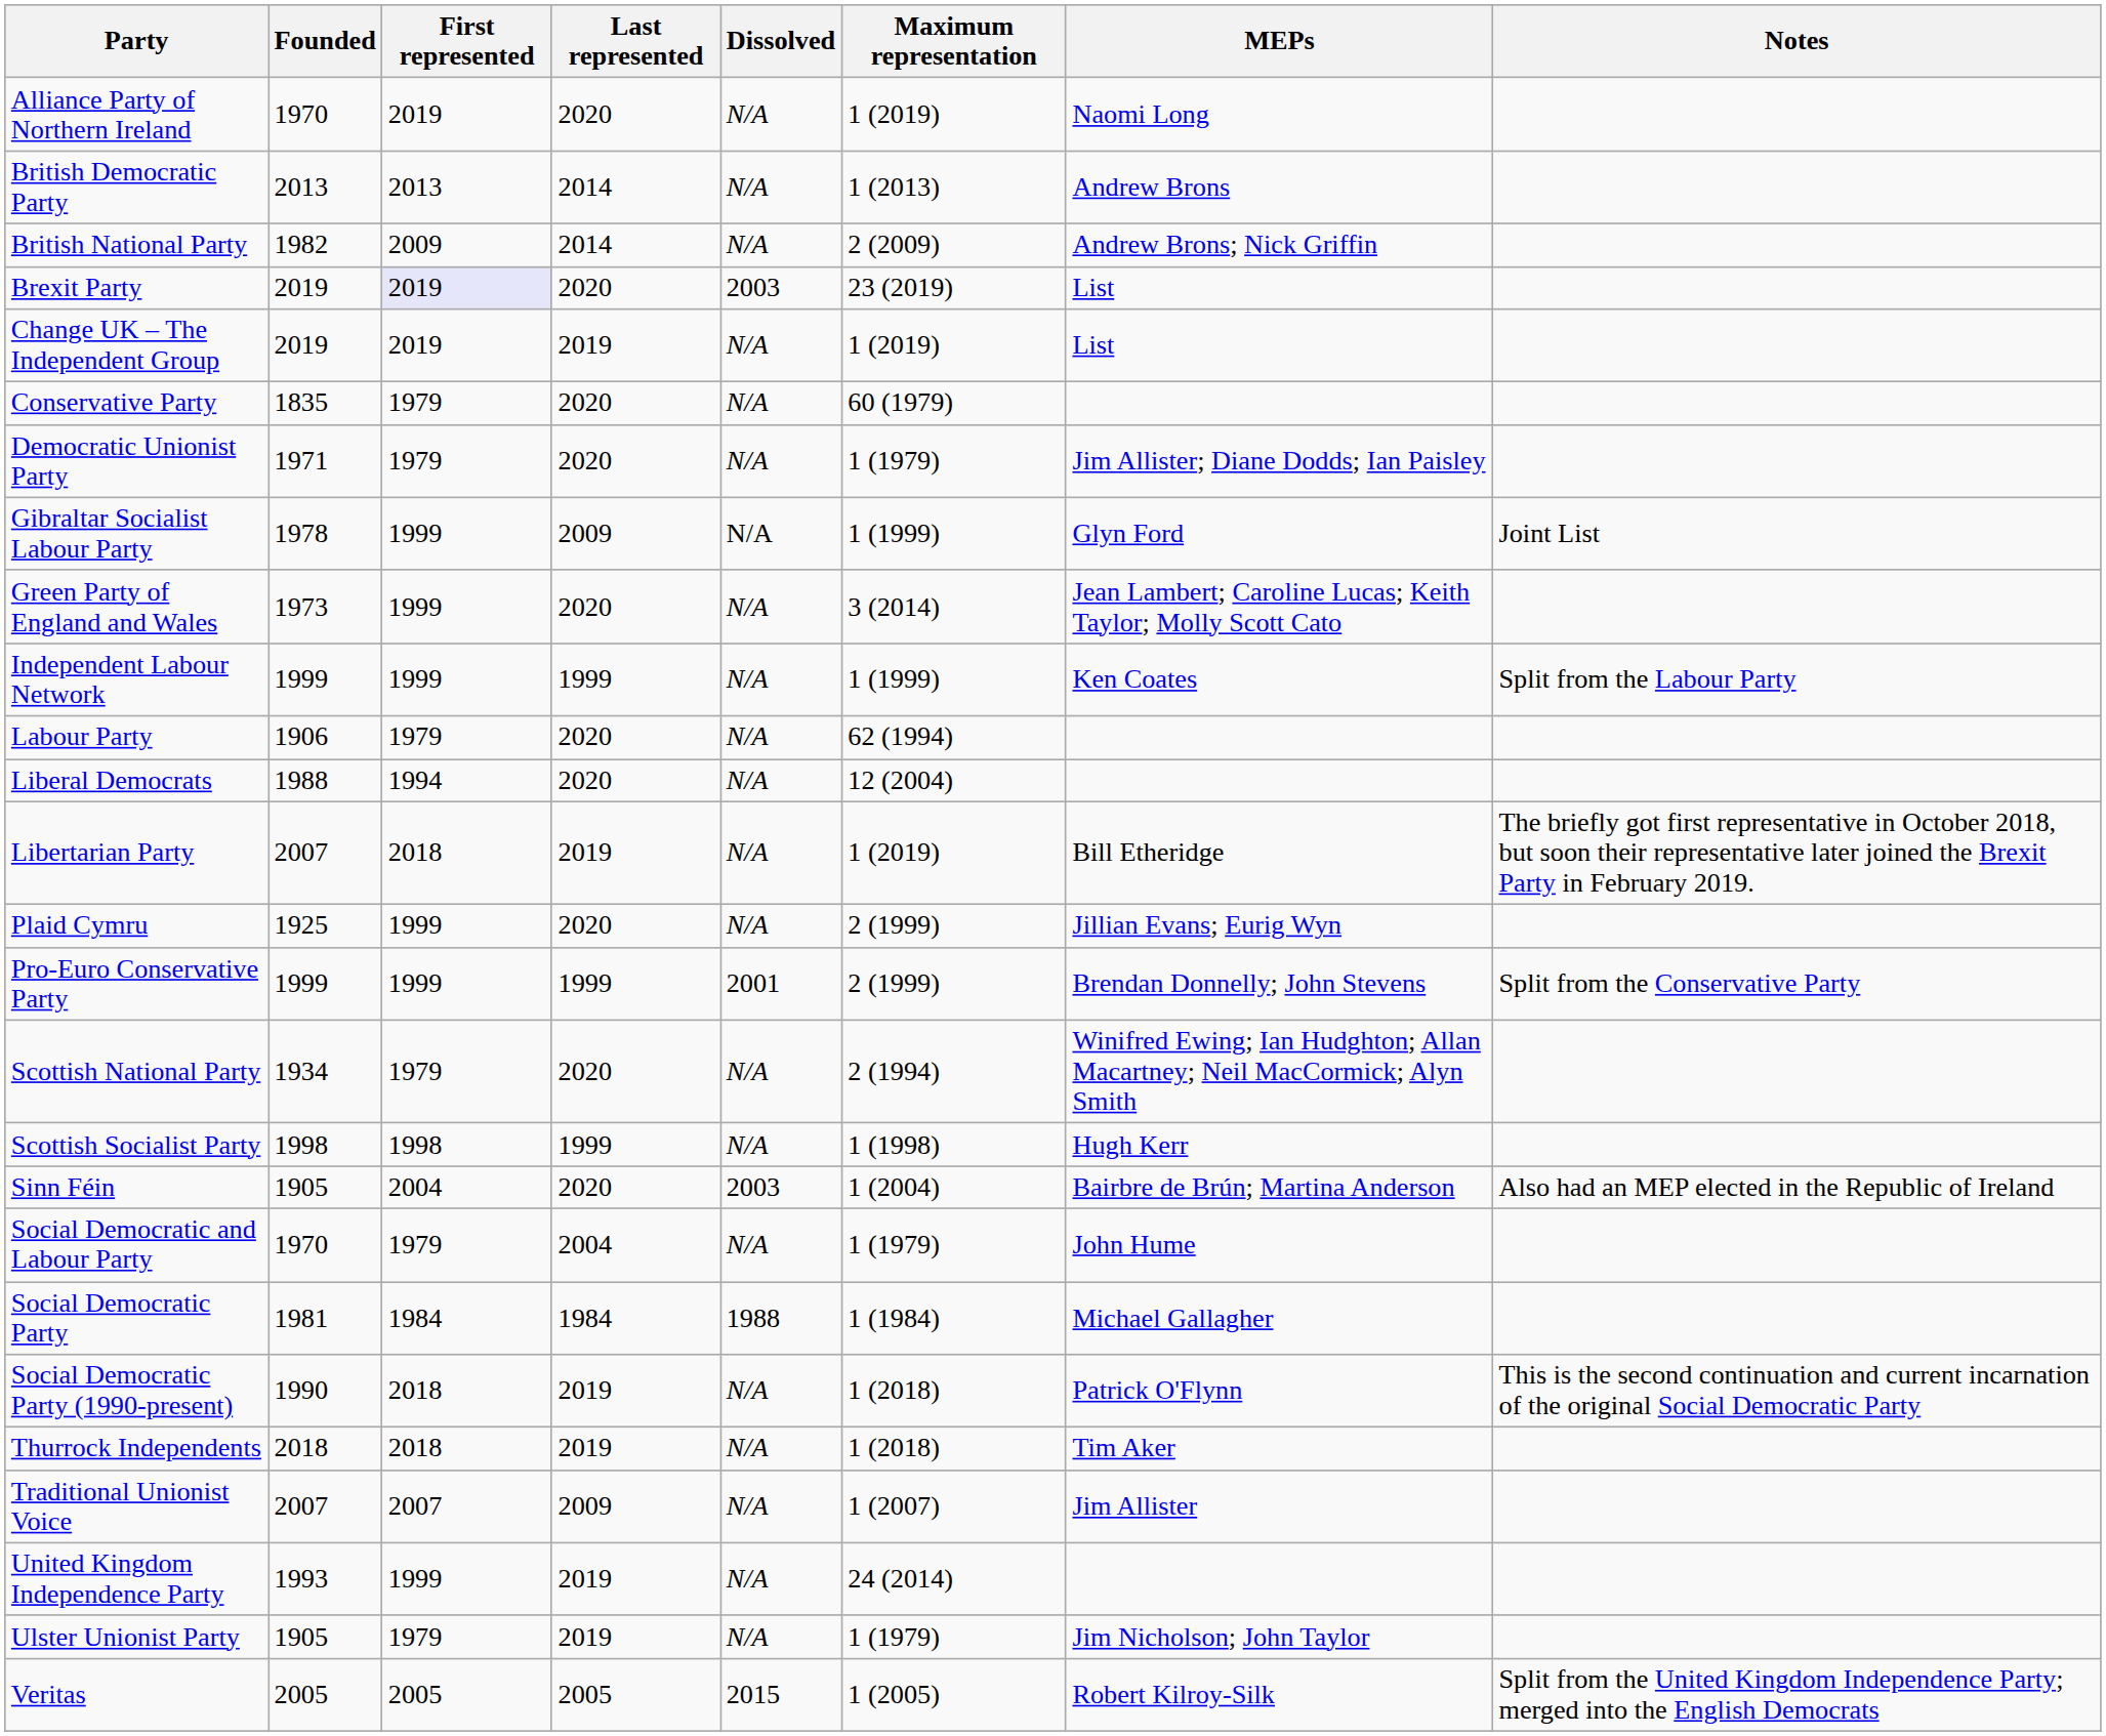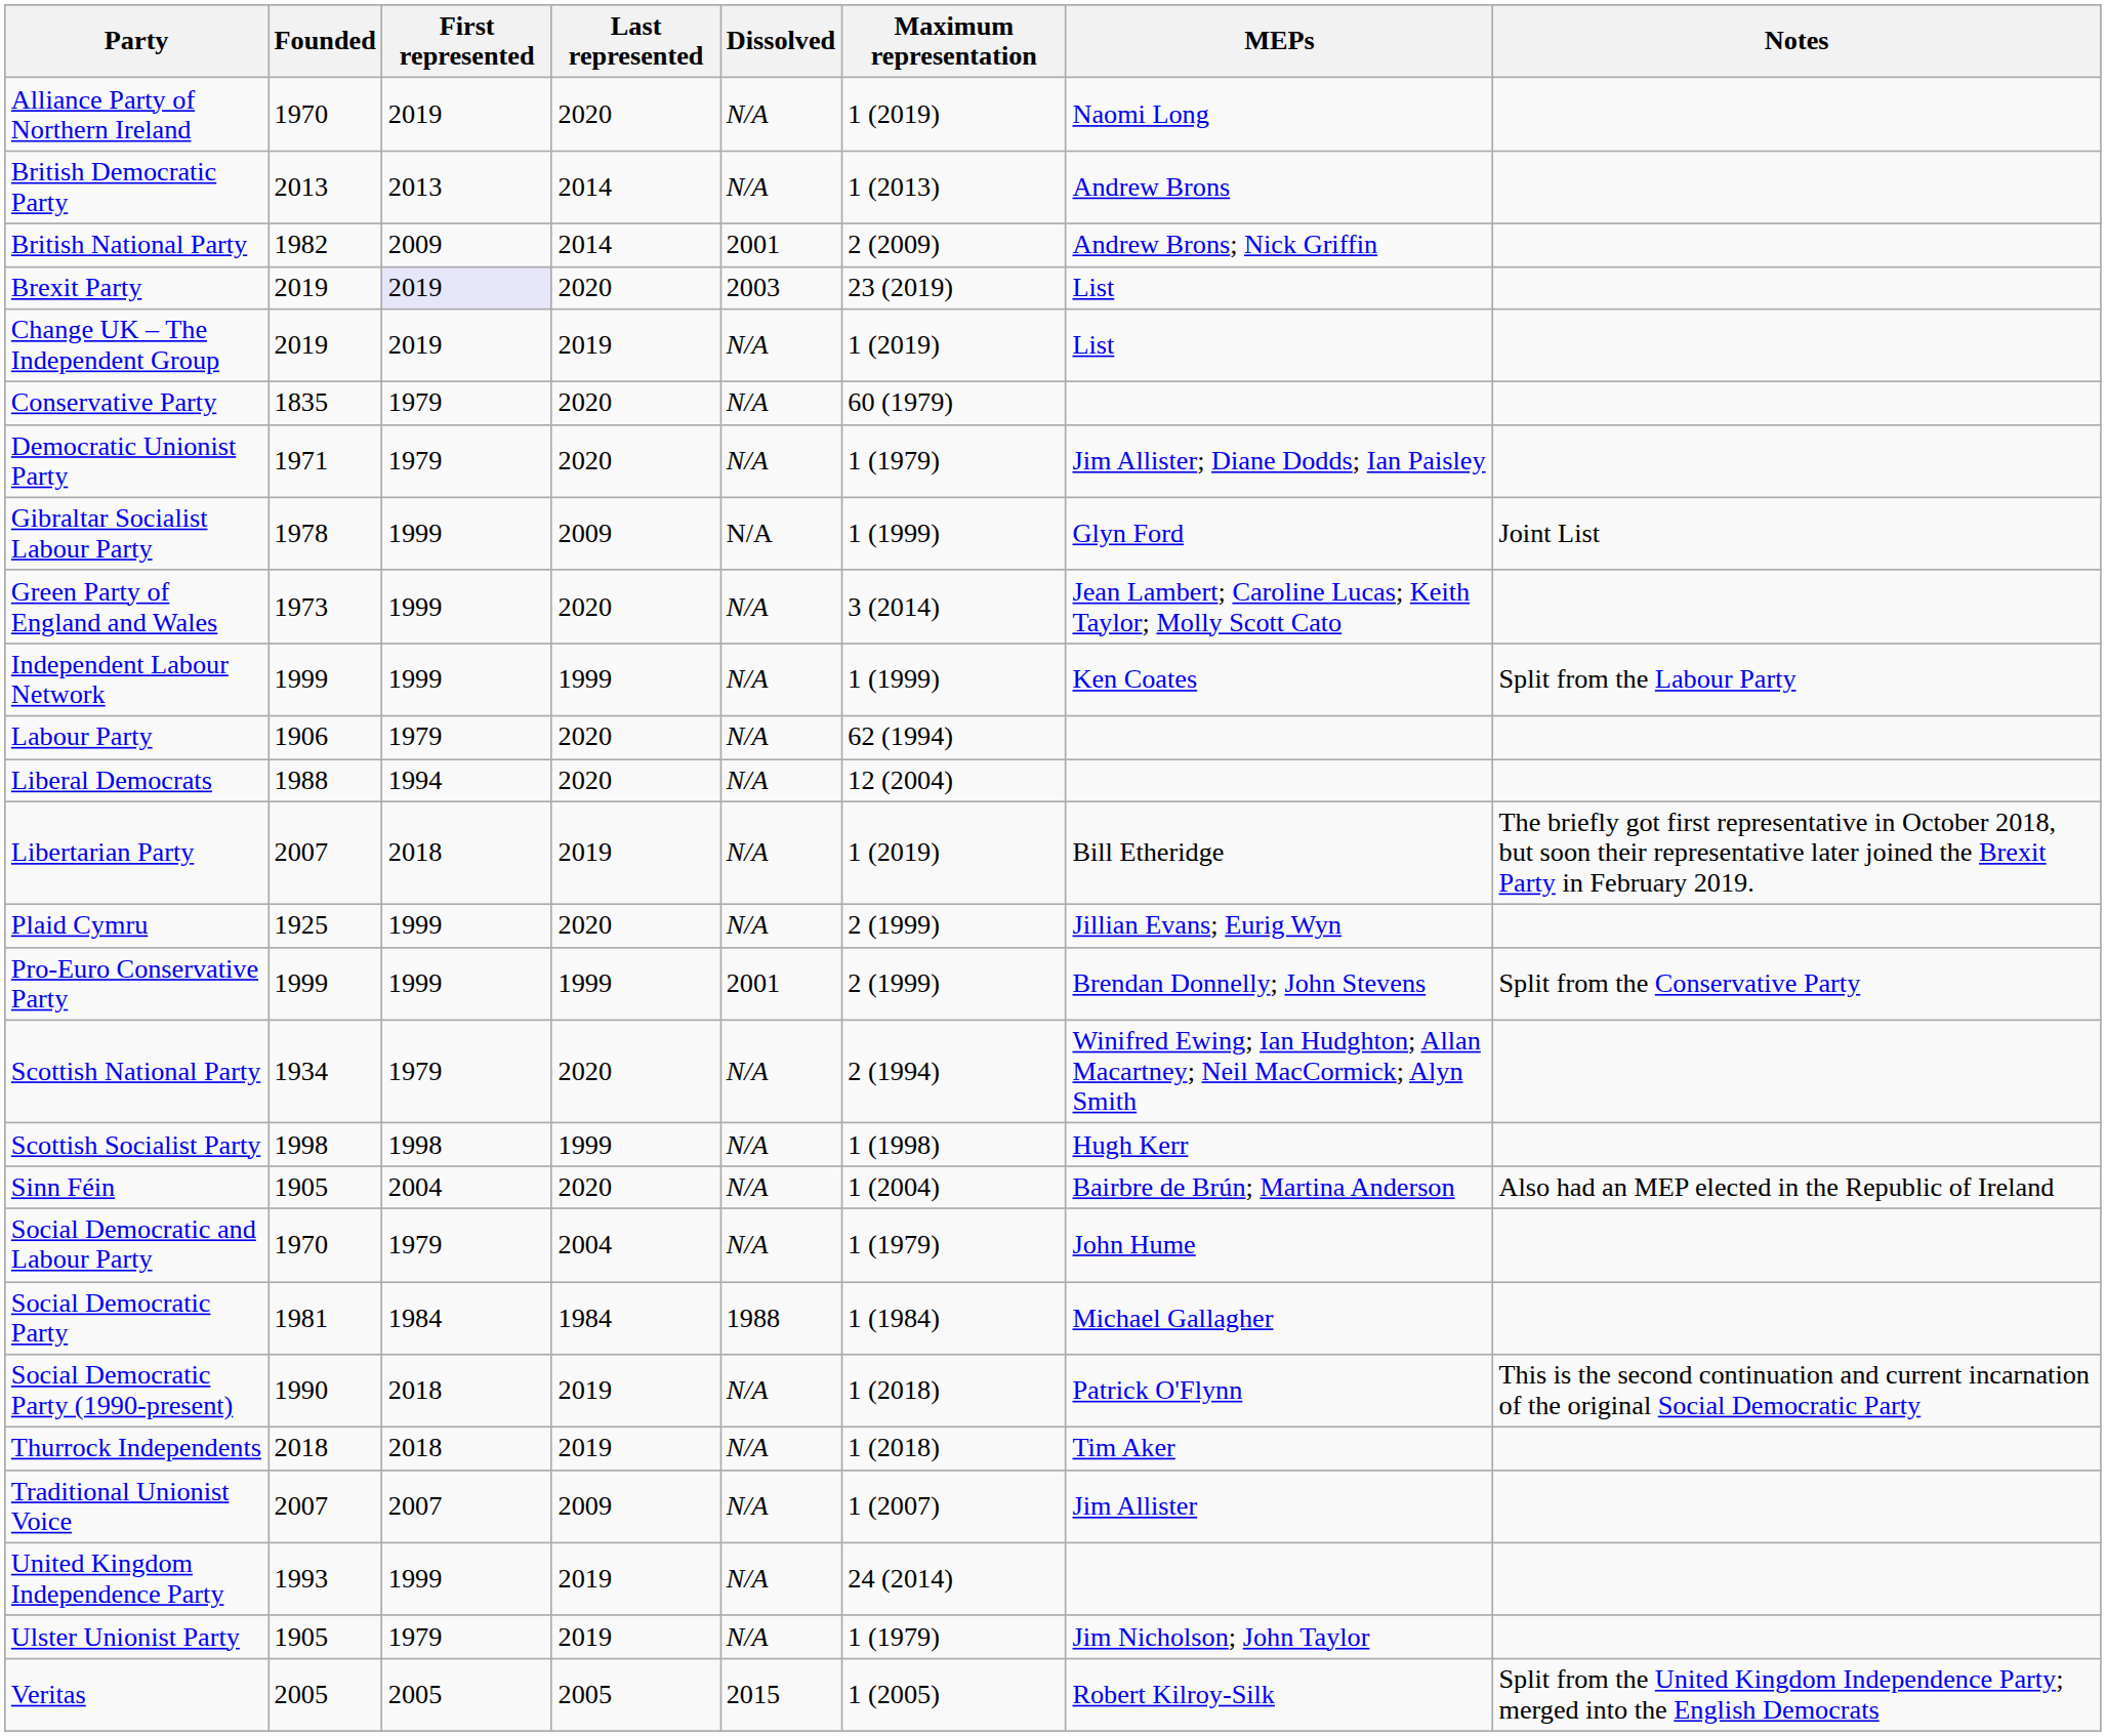 <table class="wikitable sortable">
 <tr>
 <th>Party</th>
 <th>Founded</th>
 <th>First represented</th>
 <th>Last represented</th>
 <th>Dissolved</th>
 <th data-sort-type="number">Maximum representation</th>
 <th>MEPs</th>
 <th>Notes</th>
 </tr>
 <tr>
 <td><a href='#'>Alliance Party of Northern Ireland</a></td>
 <td>1970</td>
 <td>2019</td>
 <td>2020</td>
 <td><em>N/A</em></td>
 <td>1 (2019)</td>
 <td><a href='#'>Naomi Long</a></td>
 <td></td>
 </tr>
 <tr>
 <td><a href='#'>British Democratic Party</a></td>
 <td>2013</td>
 <td>2013</td>
 <td>2014</td>
 <td><em>N/A</em></td>
 <td>1 (2013)</td>
 <td><a href='#'>Andrew Brons</a></td>
 <td></td>
 </tr>
 <tr>
 <td><a href='#'>British National Party</a></td>
 <td>1982</td>
 <td>2009</td>
 <td>2014</td>
-<td><em>N/A</em></td>
+<td>2001</td>
 <td>2 (2009)</td>
 <td><a href='#'>Andrew Brons</a>; <a href='#'>Nick Griffin</a></td>
 <td></td>
 </tr>
 <tr>
 <td><a href='#'>Brexit Party</a></td>
 <td>2019</td>
 <td style="background: lavender;">2019</td>
 <td>2020</td>
 <td>2003</td>
 <td>23 (2019)</td>
 <td><a href='#'>List</a></td>
 <td></td>
 </tr>
 <tr>
 <td><a href='#'>Change UK – The Independent Group</a></td>
 <td>2019</td>
 <td>2019</td>
 <td>2019</td>
 <td><em>N/A</em></td>
 <td>1 (2019)</td>
 <td><a href='#'>List</a></td>
 <td></td>
 </tr>
 <tr>
 <td><a href='#'>Conservative Party</a></td>
 <td>1835</td>
 <td>1979</td>
 <td>2020</td>
 <td><em>N/A</em></td>
 <td>60 (1979)</td>
 <td></td>
 <td></td>
 </tr>
 <tr>
 <td><a href='#'>Democratic Unionist Party</a></td>
 <td>1971</td>
 <td>1979</td>
 <td>2020</td>
 <td><em>N/A</em></td>
 <td>1 (1979)</td>
 <td><a href='#'>Jim Allister</a>; <a href='#'>Diane Dodds</a>; <a href='#'>Ian Paisley</a></td>
 <td></td>
 </tr>
 <tr>
 <td><a href='#'>Gibraltar Socialist Labour Party</a></td>
 <td>1978</td>
 <td>1999</td>
 <td>2009</td>
 <td>N/A</td>
 <td>1 (1999)</td>
 <td><a href='#'>Glyn Ford</a></td>
 <td>Joint List</td>
 </tr>
 <tr>
 <td><a href='#'>Green Party of England and Wales</a></td>
 <td>1973</td>
 <td>1999</td>
 <td>2020</td>
 <td><em>N/A</em></td>
 <td>3 (2014)</td>
 <td><a href='#'>Jean Lambert</a>; <a href='#'>Caroline Lucas</a>; <a href='#'>Keith Taylor</a>; <a href='#'>Molly Scott Cato</a></td>
 <td></td>
 </tr>
 <tr>
 <td><a href='#'>Independent Labour Network</a></td>
 <td>1999</td>
 <td>1999</td>
 <td>1999</td>
 <td><em>N/A</em></td>
 <td>1 (1999)</td>
 <td><a href='#'>Ken Coates</a></td>
 <td>Split from the <a href='#'>Labour Party</a></td>
 </tr>
 <tr>
 <td><a href='#'>Labour Party</a></td>
 <td>1906</td>
 <td>1979</td>
 <td>2020</td>
 <td><em>N/A</em></td>
 <td>62 (1994)</td>
 <td></td>
 <td></td>
 </tr>
 <tr>
 <td><a href='#'>Liberal Democrats</a></td>
 <td>1988</td>
 <td>1994</td>
 <td>2020</td>
 <td><em>N/A</em></td>
 <td>12 (2004)</td>
 <td></td>
 <td></td>
 </tr>
 <tr>
 <td><a href='#'>Libertarian Party</a></td>
 <td>2007</td>
 <td>2018</td>
 <td>2019</td>
 <td><em>N/A</em></td>
 <td>1 (2019)</td>
 <td>Bill Etheridge</td>
 <td>The briefly got first representative in October 2018, but soon their representative later joined the <a href='#'>Brexit Party</a> in February 2019.</td>
 </tr>
 <tr>
 <td><a href='#'>Plaid Cymru</a></td>
 <td>1925</td>
 <td>1999</td>
 <td>2020</td>
 <td><em>N/A</em></td>
 <td>2 (1999)</td>
 <td><a href='#'>Jillian Evans</a>; <a href='#'>Eurig Wyn</a></td>
 <td></td>
 </tr>
 <tr>
 <td><a href='#'>Pro-Euro Conservative Party</a></td>
 <td>1999</td>
 <td>1999</td>
 <td>1999</td>
 <td>2001</td>
 <td>2 (1999)</td>
 <td><a href='#'>Brendan Donnelly</a>; <a href='#'>John Stevens</a></td>
 <td>Split from the <a href='#'>Conservative Party</a></td>
 </tr>
 <tr>
 <td><a href='#'>Scottish National Party</a></td>
 <td>1934</td>
 <td>1979</td>
 <td>2020</td>
 <td><em>N/A</em></td>
 <td>2 (1994)</td>
 <td><a href='#'>Winifred Ewing</a>; <a href='#'>Ian Hudghton</a>; <a href='#'>Allan Macartney</a>; <a href='#'>Neil MacCormick</a>; <a href='#'>Alyn Smith</a></td>
 <td></td>
 </tr>
 <tr>
 <td><a href='#'>Scottish Socialist Party</a></td>
 <td>1998</td>
 <td>1998</td>
 <td>1999</td>
 <td><em>N/A</em></td>
 <td>1 (1998)</td>
 <td><a href='#'>Hugh Kerr</a></td>
 <td></td>
 </tr>
 <tr>
 <td><a href='#'>Sinn Féin</a></td>
 <td>1905</td>
 <td>2004</td>
 <td>2020</td>
-<td>2003</td>
+<td><em>N/A</em></td>
 <td>1 (2004)</td>
 <td><a href='#'>Bairbre de Brún</a>; <a href='#'>Martina Anderson</a></td>
 <td>Also had an MEP elected in the Republic of Ireland</td>
 </tr>
 <tr>
 <td><a href='#'>Social Democratic and Labour Party</a></td>
 <td>1970</td>
 <td>1979</td>
 <td>2004</td>
 <td><em>N/A</em></td>
 <td>1 (1979)</td>
 <td><a href='#'>John Hume</a></td>
 <td></td>
 </tr>
 <tr>
 <td><a href='#'>Social Democratic Party</a></td>
 <td>1981</td>
 <td>1984</td>
 <td>1984</td>
 <td>1988</td>
 <td>1 (1984)</td>
 <td><a href='#'>Michael Gallagher</a></td>
 <td></td>
 </tr>
 <tr>
 <td><a href='#'>Social Democratic Party (1990-present)</a></td>
 <td>1990</td>
 <td>2018</td>
 <td>2019</td>
 <td><em>N/A</em></td>
 <td>1 (2018)</td>
 <td><a href='#'>Patrick O'Flynn</a></td>
 <td>This is the second continuation and current incarnation of the original <a href='#'>Social Democratic Party</a></td>
 </tr>
 <tr>
 <td><a href='#'>Thurrock Independents</a></td>
 <td>2018</td>
 <td>2018</td>
 <td>2019</td>
 <td><em>N/A</em></td>
 <td>1 (2018)</td>
 <td><a href='#'>Tim Aker</a></td>
 <td></td>
 </tr>
 <tr>
 <td><a href='#'>Traditional Unionist Voice</a></td>
 <td>2007</td>
 <td>2007</td>
 <td>2009</td>
 <td><em>N/A</em></td>
 <td>1 (2007)</td>
 <td><a href='#'>Jim Allister</a></td>
 <td></td>
 </tr>
 <tr>
 <td><a href='#'>United Kingdom Independence Party</a></td>
 <td>1993</td>
 <td>1999</td>
 <td>2019</td>
 <td><em>N/A</em></td>
 <td>24 (2014)</td>
 <td></td>
 <td></td>
 </tr>
 <tr>
 <td><a href='#'>Ulster Unionist Party</a></td>
 <td>1905</td>
 <td>1979</td>
 <td>2019</td>
 <td><em>N/A</em></td>
 <td>1 (1979)</td>
 <td><a href='#'>Jim Nicholson</a>; <a href='#'>John Taylor</a></td>
 <td></td>
 </tr>
 <tr>
 <td><a href='#'>Veritas</a></td>
 <td>2005</td>
 <td>2005</td>
 <td>2005</td>
 <td>2015</td>
 <td>1 (2005)</td>
 <td><a href='#'>Robert Kilroy-Silk</a></td>
 <td>Split from the <a href='#'>United Kingdom Independence Party</a>; merged into the <a href='#'>English Democrats</a></td>
 </tr>
 </table>
